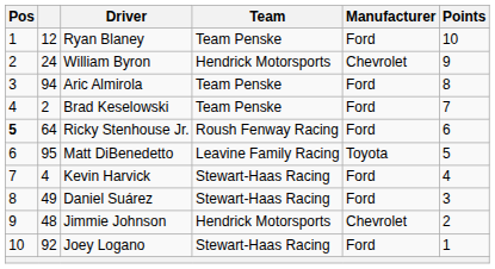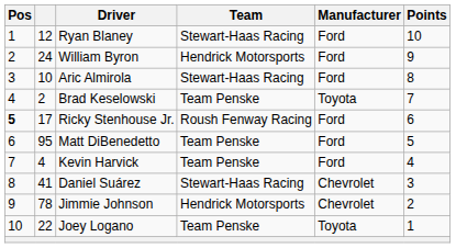 <table class="wikitable" style="font-size:98%">
 <tr>
 <th>Pos</th>
 <th></th>
 <th>Driver</th>
 <th>Team</th>
 <th>Manufacturer</th>
 <th>Points</th>
 </tr>
 <tr>
 <td>1</td>
 <td>12</td>
 <td>Ryan Blaney</td>
-<td>Team Penske</td>
+<td>Stewart-Haas Racing</td>
 <td>Ford</td>
 <td>10</td>
 </tr>
 <tr>
 <td>2</td>
 <td>24</td>
 <td>William Byron</td>
 <td>Hendrick Motorsports</td>
-<td>Chevrolet</td>
+<td>Ford</td>
 <td>9</td>
 </tr>
 <tr>
 <td>3</td>
-<td>94</td>
+<td>10</td>
 <td>Aric Almirola</td>
-<td>Team Penske</td>
+<td>Stewart-Haas Racing</td>
 <td>Ford</td>
 <td>8</td>
 </tr>
 <tr>
 <td>4</td>
 <td>2</td>
 <td>Brad Keselowski</td>
 <td>Team Penske</td>
-<td>Ford</td>
+<td>Toyota</td>
 <td>7</td>
 </tr>
 <tr>
 <td><strong>5</strong></td>
-<td>64</td>
+<td>17</td>
 <td>Ricky Stenhouse Jr.</td>
 <td>Roush Fenway Racing</td>
 <td>Ford</td>
 <td>6</td>
 </tr>
 <tr>
 <td>6</td>
 <td>95</td>
 <td>Matt DiBenedetto</td>
-<td>Leavine Family Racing</td>
-<td>Toyota</td>
+<td>Team Penske</td>
+<td>Ford</td>
 <td>5</td>
 </tr>
 <tr>
 <td>7</td>
 <td>4</td>
 <td>Kevin Harvick</td>
-<td>Stewart-Haas Racing</td>
+<td>Team Penske</td>
 <td>Ford</td>
 <td>4</td>
 </tr>
 <tr>
 <td>8</td>
-<td>49</td>
+<td>41</td>
 <td>Daniel Suárez</td>
 <td>Stewart-Haas Racing</td>
-<td>Ford</td>
+<td>Chevrolet</td>
 <td>3</td>
 </tr>
 <tr>
 <td>9</td>
-<td>48</td>
+<td>78</td>
 <td>Jimmie Johnson</td>
 <td>Hendrick Motorsports</td>
 <td>Chevrolet</td>
 <td>2</td>
 </tr>
 <tr>
 <td>10</td>
-<td>92</td>
+<td>22</td>
 <td>Joey Logano</td>
-<td>Stewart-Haas Racing</td>
-<td>Ford</td>
+<td>Team Penske</td>
+<td>Toyota</td>
 <td>1</td>
 </tr>
 <tr>
 <th colspan="6"></th>
 </tr>
 </table>
